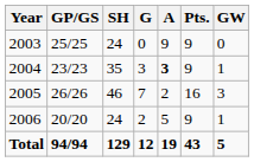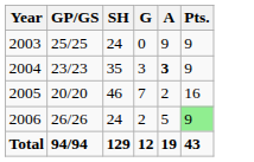 <table class="wikitable">
 <tr>
 <th>Year</th>
 <th>GP/GS</th>
 <th>SH</th>
 <th>G</th>
 <th>A</th>
 <th>Pts.</th>
-<th>GW</th>
 </tr>
 <tr>
 <td>2003</td>
 <td>25/25</td>
 <td>24</td>
 <td>0</td>
 <td>9</td>
 <td>9</td>
-<td>0</td>
 </tr>
 <tr>
 <td>2004</td>
 <td>23/23</td>
 <td>35</td>
 <td>3</td>
 <td><strong>3</strong></td>
 <td>9</td>
-<td>1</td>
 </tr>
 <tr>
 <td>2005</td>
-<td>26/26</td>
+<td>20/20</td>
 <td>46</td>
 <td>7</td>
 <td>2</td>
 <td>16</td>
-<td>3</td>
 </tr>
 <tr>
 <td>2006</td>
-<td>20/20</td>
+<td>26/26</td>
 <td>24</td>
 <td>2</td>
 <td>5</td>
-<td>9</td>
-<td>1</td>
+<td style="background: lightgreen;">9</td>
 </tr>
 <tr>
 <td><strong>Total</strong></td>
 <td><strong>94/94</strong></td>
 <td><strong>129</strong></td>
 <td><strong>12</strong></td>
 <td><strong>19</strong></td>
 <td><strong>43</strong></td>
-<td><strong>5</strong></td>
 </tr>
 </table>
